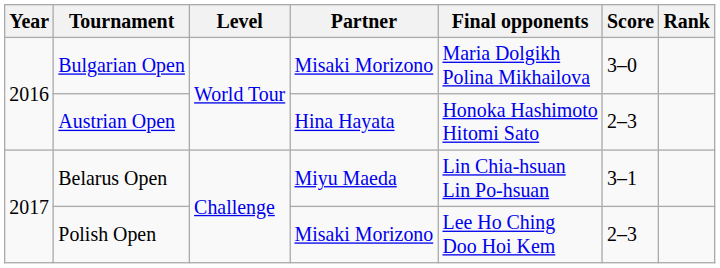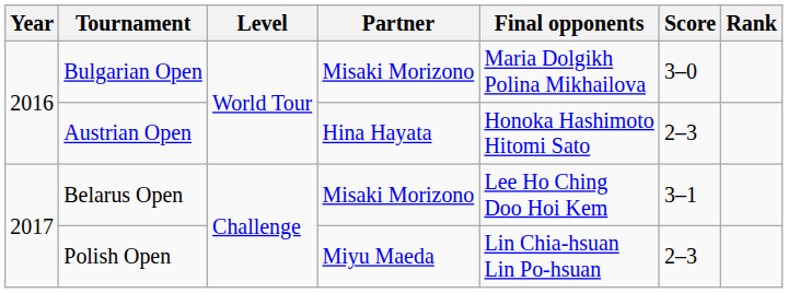 <table class="sortable wikitable" style="font-size: 95%;">
 <tr>
 <th>Year</th>
 <th>Tournament</th>
 <th>Level</th>
 <th>Partner</th>
 <th>Final opponents</th>
 <th>Score</th>
 <th>Rank</th>
 </tr>
 <tr>
 <td rowspan=2>2016</td>
 <td><a href='#'>Bulgarian Open</a></td>
 <td rowspan=2><a href='#'>World Tour</a></td>
 <td><a href='#'>Misaki Morizono</a></td>
 <td><a href='#'>Maria Dolgikh</a><br><a href='#'>Polina Mikhailova</a></td>
 <td>3–0</td>
 <td></td>
 </tr>
 <tr>
 <td><a href='#'>Austrian Open</a></td>
 <td><a href='#'>Hina Hayata</a></td>
 <td><a href='#'>Honoka Hashimoto</a><br><a href='#'>Hitomi Sato</a></td>
 <td>2–3</td>
 <td></td>
 </tr>
 <tr>
 <td rowspan=2>2017</td>
 <td>Belarus Open</td>
 <td rowspan=2><a href='#'>Challenge</a></td>
-<td><a href='#'>Miyu Maeda</a></td>
-<td><a href='#'>Lin Chia-hsuan</a><br><a href='#'>Lin Po-hsuan</a></td>
+<td><a href='#'>Misaki Morizono</a></td>
+<td><a href='#'>Lee Ho Ching</a><br><a href='#'>Doo Hoi Kem</a></td>
 <td>3–1</td>
 <td></td>
 </tr>
 <tr>
 <td>Polish Open</td>
-<td><a href='#'>Misaki Morizono</a></td>
-<td><a href='#'>Lee Ho Ching</a><br><a href='#'>Doo Hoi Kem</a></td>
+<td><a href='#'>Miyu Maeda</a></td>
+<td><a href='#'>Lin Chia-hsuan</a><br><a href='#'>Lin Po-hsuan</a></td>
 <td>2–3</td>
 <td></td>
 </tr>
 </table>
